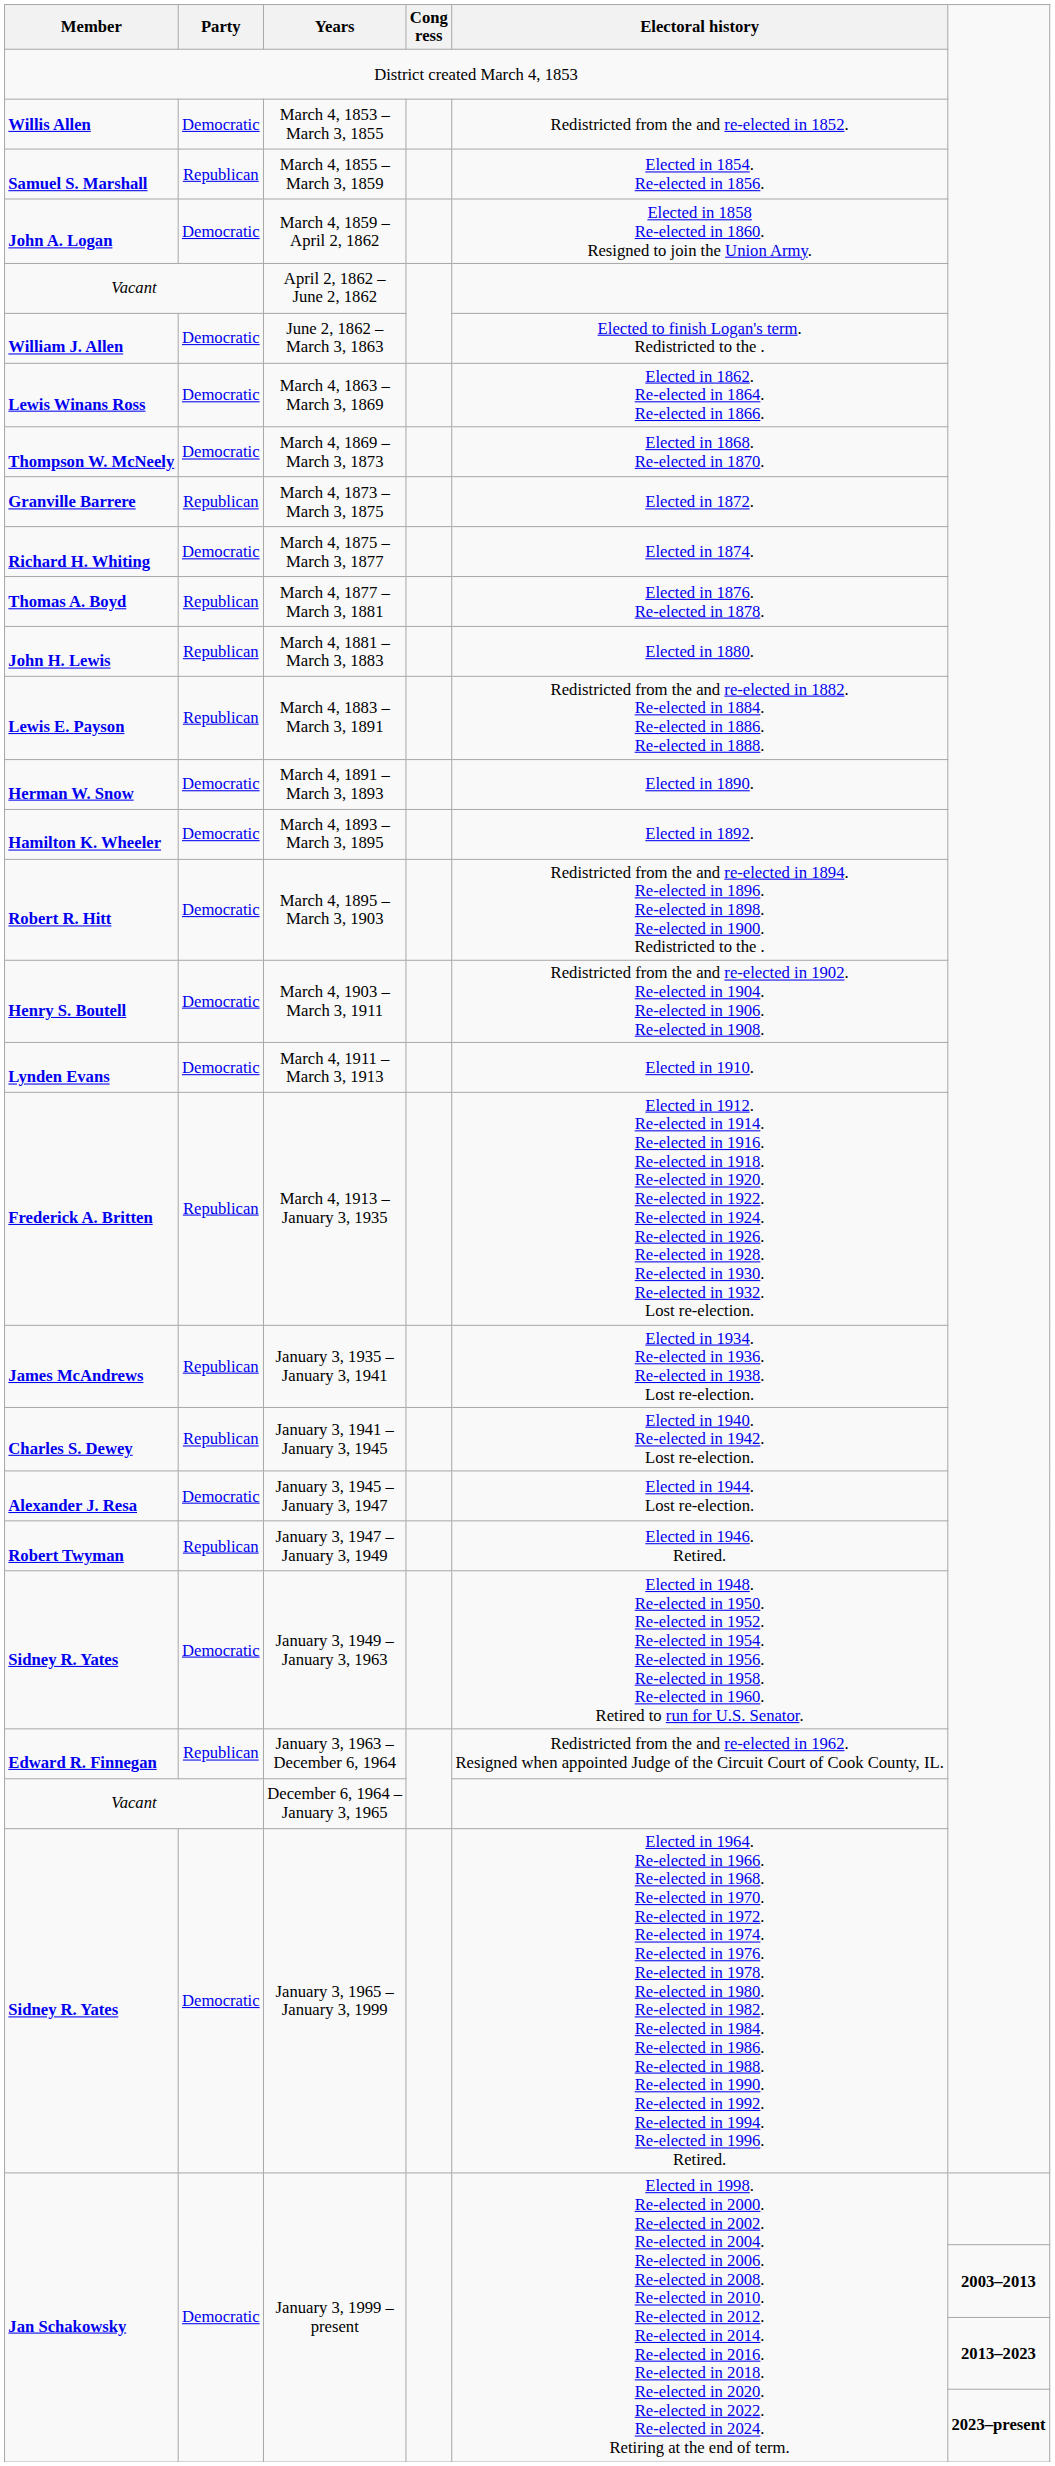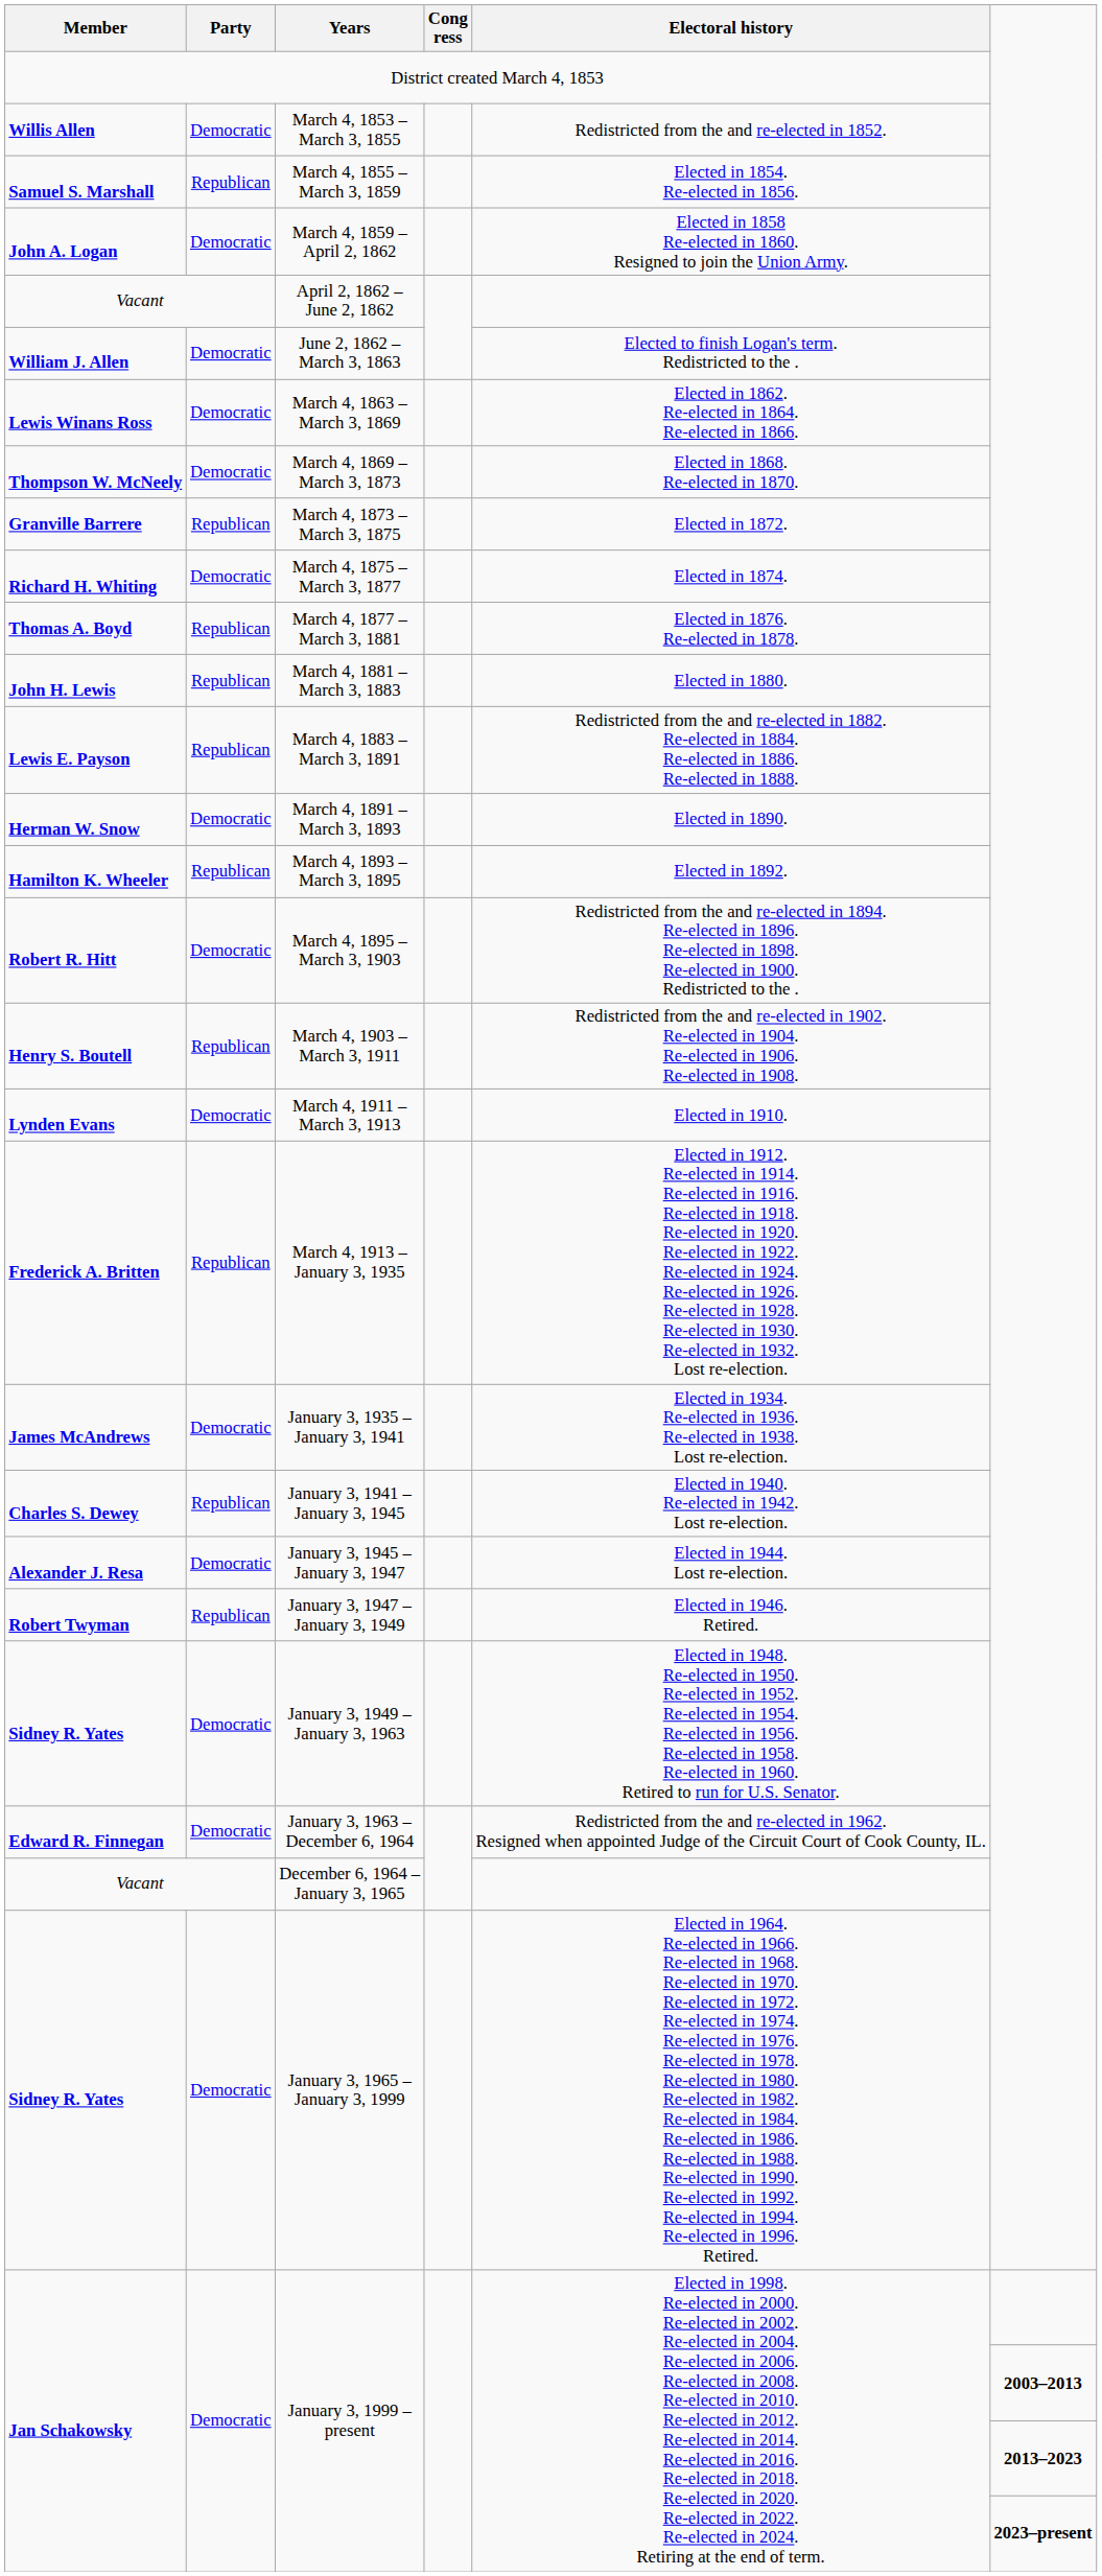 <table class=wikitable style="text-align:center">
 <tr>
 <th>Member</th>
 <th>Party</th>
 <th>Years</th>
 <th>Cong<br>ress</th>
 <th>Electoral history</th>
 </tr>
 <tr style="height:3em">
 <td colspan=5>District created March 4, 1853</td>
 </tr>
 <tr style="height:3em">
 <td align=left><strong><a href='#'>Willis Allen</a></strong><br></td>
 <td><a href='#'>Democratic</a></td>
 <td nowrap>March 4, 1853 –<br>March 3, 1855</td>
 <td></td>
 <td>Redistricted from the  and <a href='#'>re-elected in 1852</a>.<br></td>
 </tr>
 <tr style="height:3em">
 <td align=left><br><strong><a href='#'>Samuel S. Marshall</a></strong><br></td>
 <td><a href='#'>Republican</a></td>
 <td nowrap>March 4, 1855 –<br>March 3, 1859</td>
 <td></td>
 <td><a href='#'>Elected in 1854</a>.<br><a href='#'>Re-elected in 1856</a>.<br></td>
 </tr>
 <tr style="height:3em">
 <td align=left><br><strong><a href='#'>John A. Logan</a></strong><br></td>
 <td><a href='#'>Democratic</a></td>
 <td nowrap>March 4, 1859 –<br>April 2, 1862</td>
 <td></td>
 <td><a href='#'>Elected in 1858</a><br><a href='#'>Re-elected in 1860</a>.<br>Resigned to join the <a href='#'>Union Army</a>.</td>
 </tr>
 <tr style="height:3em">
 <td colspan=2><em>Vacant</em></td>
 <td nowrap>April 2, 1862 –<br>June 2, 1862</td>
 <td rowspan=2></td>
 <td></td>
 </tr>
 <tr style="height:3em">
 <td align=left><br><strong><a href='#'>William J. Allen</a></strong><br></td>
 <td><a href='#'>Democratic</a></td>
 <td nowrap>June 2, 1862 –<br>March 3, 1863</td>
 <td><a href='#'>Elected to finish Logan's term</a>.<br>Redistricted to the .</td>
 </tr>
 <tr style="height:3em">
 <td align=left><br><strong><a href='#'>Lewis Winans Ross</a></strong><br></td>
 <td><a href='#'>Democratic</a></td>
 <td nowrap>March 4, 1863 –<br>March 3, 1869</td>
 <td></td>
 <td><a href='#'>Elected in 1862</a>.<br><a href='#'>Re-elected in 1864</a>.<br><a href='#'>Re-elected in 1866</a>.<br></td>
 </tr>
 <tr style="height:3em">
 <td align=left><br><strong><a href='#'>Thompson W. McNeely</a></strong><br></td>
 <td><a href='#'>Democratic</a></td>
 <td nowrap>March 4, 1869 –<br>March 3, 1873</td>
 <td></td>
 <td><a href='#'>Elected in 1868</a>.<br><a href='#'>Re-elected in 1870</a>.<br></td>
 </tr>
 <tr style="height:3em">
 <td align=left><strong><a href='#'>Granville Barrere</a></strong><br></td>
 <td><a href='#'>Republican</a></td>
 <td nowrap>March 4, 1873 –<br>March 3, 1875</td>
 <td></td>
 <td><a href='#'>Elected in 1872</a>.<br></td>
 </tr>
 <tr style="height:3em">
 <td align=left><br><strong><a href='#'>Richard H. Whiting</a></strong><br></td>
 <td><a href='#'>Democratic</a></td>
 <td nowrap>March 4, 1875 –<br>March 3, 1877</td>
 <td></td>
 <td><a href='#'>Elected in 1874</a>.<br></td>
 </tr>
 <tr style="height:3em">
 <td align=left><strong><a href='#'>Thomas A. Boyd</a></strong><br></td>
 <td><a href='#'>Republican</a></td>
 <td nowrap>March 4, 1877 –<br>March 3, 1881</td>
 <td></td>
 <td><a href='#'>Elected in 1876</a>.<br><a href='#'>Re-elected in 1878</a>.<br></td>
 </tr>
 <tr style="height:3em">
 <td align=left><br><strong><a href='#'>John H. Lewis</a></strong><br></td>
 <td><a href='#'>Republican</a></td>
 <td nowrap>March 4, 1881 –<br>March 3, 1883</td>
 <td></td>
 <td><a href='#'>Elected in 1880</a>.<br></td>
 </tr>
 <tr style="height:3em">
 <td align=left><br><strong><a href='#'>Lewis E. Payson</a></strong><br></td>
 <td><a href='#'>Republican</a></td>
 <td nowrap>March 4, 1883 –<br>March 3, 1891</td>
 <td></td>
 <td>Redistricted from the  and <a href='#'>re-elected in 1882</a>.<br><a href='#'>Re-elected in 1884</a>.<br><a href='#'>Re-elected in 1886</a>.<br><a href='#'>Re-elected in 1888</a>.<br></td>
 </tr>
 <tr style="height:3em">
 <td align=left><br><strong><a href='#'>Herman W. Snow</a></strong><br></td>
 <td><a href='#'>Democratic</a></td>
 <td nowrap>March 4, 1891 –<br>March 3, 1893</td>
 <td></td>
 <td><a href='#'>Elected in 1890</a>.<br></td>
 </tr>
 <tr style="height:3em">
 <td align=left><br><strong><a href='#'>Hamilton K. Wheeler</a></strong><br></td>
-<td><a href='#'>Democratic</a></td>
+<td><a href='#'>Republican</a></td>
 <td nowrap>March 4, 1893 –<br>March 3, 1895</td>
 <td></td>
 <td><a href='#'>Elected in 1892</a>.<br></td>
 </tr>
 <tr style="height:3em">
 <td align=left><br><strong><a href='#'>Robert R. Hitt</a></strong><br></td>
 <td><a href='#'>Democratic</a></td>
 <td nowrap>March 4, 1895 –<br>March 3, 1903</td>
 <td></td>
 <td>Redistricted from the  and <a href='#'>re-elected in 1894</a>.<br><a href='#'>Re-elected in 1896</a>.<br><a href='#'>Re-elected in 1898</a>.<br><a href='#'>Re-elected in 1900</a>.<br>Redistricted to the .</td>
 </tr>
 <tr style="height:3em">
 <td align=left><br><strong><a href='#'>Henry S. Boutell</a></strong><br></td>
-<td><a href='#'>Democratic</a></td>
+<td><a href='#'>Republican</a></td>
 <td nowrap>March 4, 1903 –<br>March 3, 1911</td>
 <td></td>
 <td>Redistricted from the  and <a href='#'>re-elected in 1902</a>.<br><a href='#'>Re-elected in 1904</a>.<br><a href='#'>Re-elected in 1906</a>.<br><a href='#'>Re-elected in 1908</a>.<br></td>
 </tr>
 <tr style="height:3em">
 <td align=left><br><strong><a href='#'>Lynden Evans</a></strong><br></td>
 <td><a href='#'>Democratic</a></td>
 <td nowrap>March 4, 1911 –<br>March 3, 1913</td>
 <td></td>
 <td><a href='#'>Elected in 1910</a>.<br></td>
 </tr>
 <tr style="height:3em">
 <td align=left><br><strong><a href='#'>Frederick A. Britten</a></strong><br></td>
 <td><a href='#'>Republican</a></td>
 <td nowrap>March 4, 1913 –<br>January 3, 1935</td>
 <td></td>
 <td><a href='#'>Elected in 1912</a>.<br><a href='#'>Re-elected in 1914</a>.<br><a href='#'>Re-elected in 1916</a>.<br><a href='#'>Re-elected in 1918</a>.<br><a href='#'>Re-elected in 1920</a>.<br><a href='#'>Re-elected in 1922</a>.<br><a href='#'>Re-elected in 1924</a>.<br><a href='#'>Re-elected in 1926</a>.<br><a href='#'>Re-elected in 1928</a>.<br><a href='#'>Re-elected in 1930</a>.<br><a href='#'>Re-elected in 1932</a>.<br>Lost re-election.</td>
 </tr>
 <tr style="height:3em">
 <td align=left><br><strong><a href='#'>James McAndrews</a></strong><br></td>
-<td><a href='#'>Republican</a></td>
+<td><a href='#'>Democratic</a></td>
 <td nowrap>January 3, 1935 –<br>January 3, 1941</td>
 <td></td>
 <td><a href='#'>Elected in 1934</a>.<br><a href='#'>Re-elected in 1936</a>.<br><a href='#'>Re-elected in 1938</a>.<br>Lost re-election.</td>
 </tr>
 <tr style="height:3em">
 <td align=left><br><strong><a href='#'>Charles S. Dewey</a></strong><br></td>
 <td><a href='#'>Republican</a></td>
 <td nowrap>January 3, 1941 –<br>January 3, 1945</td>
 <td></td>
 <td><a href='#'>Elected in 1940</a>.<br><a href='#'>Re-elected in 1942</a>.<br>Lost re-election.</td>
 </tr>
 <tr style="height:3em">
 <td align=left><br><strong><a href='#'>Alexander J. Resa</a></strong><br></td>
 <td><a href='#'>Democratic</a></td>
 <td nowrap>January 3, 1945 –<br>January 3, 1947</td>
 <td></td>
 <td><a href='#'>Elected in 1944</a>.<br>Lost re-election.</td>
 </tr>
 <tr style="height:3em">
 <td align=left><br><strong><a href='#'>Robert Twyman</a></strong><br></td>
 <td><a href='#'>Republican</a></td>
 <td nowrap>January 3, 1947 –<br>January 3, 1949</td>
 <td></td>
 <td><a href='#'>Elected in 1946</a>.<br>Retired.</td>
 </tr>
 <tr style="height:3em">
 <td align=left><br><strong><a href='#'>Sidney R. Yates</a></strong><br></td>
 <td><a href='#'>Democratic</a></td>
 <td nowrap>January 3, 1949 –<br>January 3, 1963</td>
 <td></td>
 <td><a href='#'>Elected in 1948</a>.<br><a href='#'>Re-elected in 1950</a>.<br><a href='#'>Re-elected in 1952</a>.<br><a href='#'>Re-elected in 1954</a>.<br><a href='#'>Re-elected in 1956</a>.<br><a href='#'>Re-elected in 1958</a>.<br><a href='#'>Re-elected in 1960</a>.<br>Retired to <a href='#'>run for U.S. Senator</a>.</td>
 </tr>
 <tr style="height:3em">
 <td align=left><br><strong><a href='#'>Edward R. Finnegan</a></strong><br></td>
-<td><a href='#'>Republican</a></td>
+<td><a href='#'>Democratic</a></td>
 <td nowrap>January 3, 1963 –<br>December 6, 1964</td>
 <td rowspan=2></td>
 <td>Redistricted from the  and <a href='#'>re-elected in 1962</a>.<br>Resigned when appointed Judge of the Circuit Court of Cook County, IL.</td>
 </tr>
 <tr style="height:3em">
 <td colspan=2><em>Vacant</em></td>
 <td nowrap>December 6, 1964 –<br>January 3, 1965</td>
 <td></td>
 </tr>
 <tr style="height:3em">
 <td align=left><br><strong><a href='#'>Sidney R. Yates</a></strong><br></td>
 <td><a href='#'>Democratic</a></td>
 <td nowrap>January 3, 1965 –<br>January 3, 1999</td>
 <td></td>
 <td><a href='#'>Elected in 1964</a>.<br><a href='#'>Re-elected in 1966</a>.<br><a href='#'>Re-elected in 1968</a>.<br><a href='#'>Re-elected in 1970</a>.<br><a href='#'>Re-elected in 1972</a>.<br><a href='#'>Re-elected in 1974</a>.<br><a href='#'>Re-elected in 1976</a>.<br><a href='#'>Re-elected in 1978</a>.<br><a href='#'>Re-elected in 1980</a>.<br><a href='#'>Re-elected in 1982</a>.<br><a href='#'>Re-elected in 1984</a>.<br><a href='#'>Re-elected in 1986</a>.<br><a href='#'>Re-elected in 1988</a>.<br><a href='#'>Re-elected in 1990</a>.<br><a href='#'>Re-elected in 1992</a>.<br><a href='#'>Re-elected in 1994</a>.<br><a href='#'>Re-elected in 1996</a>.<br>Retired.</td>
 </tr>
 <tr style="height:3em">
 <td rowspan=4 align=left><br><strong><a href='#'>Jan Schakowsky</a></strong><br></td>
 <td rowspan=4 ><a href='#'>Democratic</a></td>
 <td rowspan=4 nowrap>January 3, 1999 –<br>present</td>
 <td rowspan=4></td>
 <td rowspan=4><a href='#'>Elected in 1998</a>.<br><a href='#'>Re-elected in 2000</a>.<br><a href='#'>Re-elected in 2002</a>.<br><a href='#'>Re-elected in 2004</a>.<br><a href='#'>Re-elected in 2006</a>.<br><a href='#'>Re-elected in 2008</a>.<br><a href='#'>Re-elected in 2010</a>.<br><a href='#'>Re-elected in 2012</a>.<br><a href='#'>Re-elected in 2014</a>.<br><a href='#'>Re-elected in 2016</a>.<br><a href='#'>Re-elected in 2018</a>.<br><a href='#'>Re-elected in 2020</a>.<br><a href='#'>Re-elected in 2022</a>.<br><a href='#'>Re-elected in 2024</a>.<br>Retiring at the end of term.</td>
 <td></td>
 </tr>
 <tr style="height:3em">
 <td><strong>2003–2013</strong><br></td>
 </tr>
 <tr style="height:3em">
 <td><strong>2013–2023</strong><br></td>
 </tr>
 <tr style="height:3em">
 <td><strong>2023–present</strong><br></td>
 </tr>
 </table>
